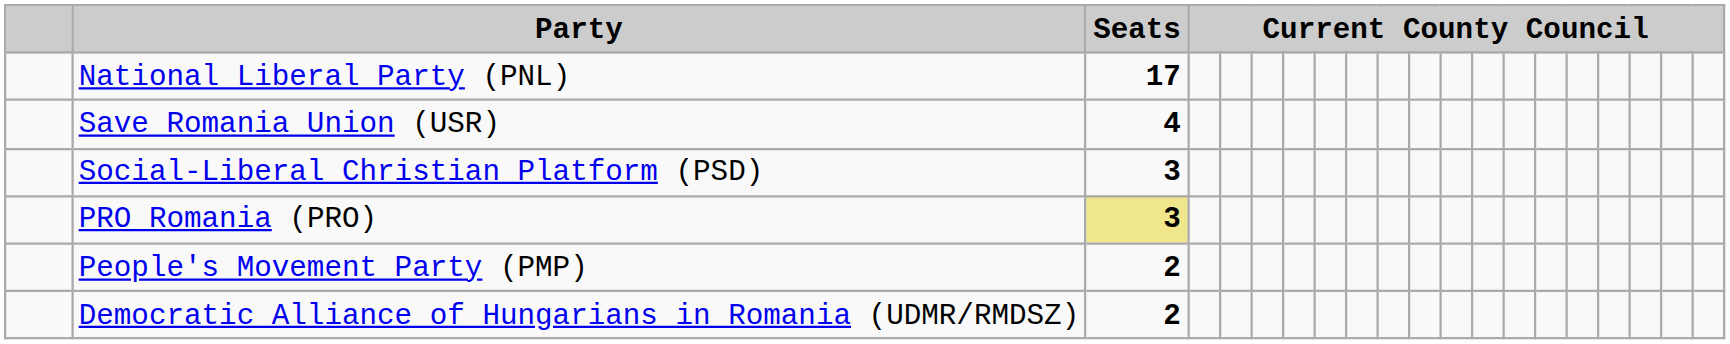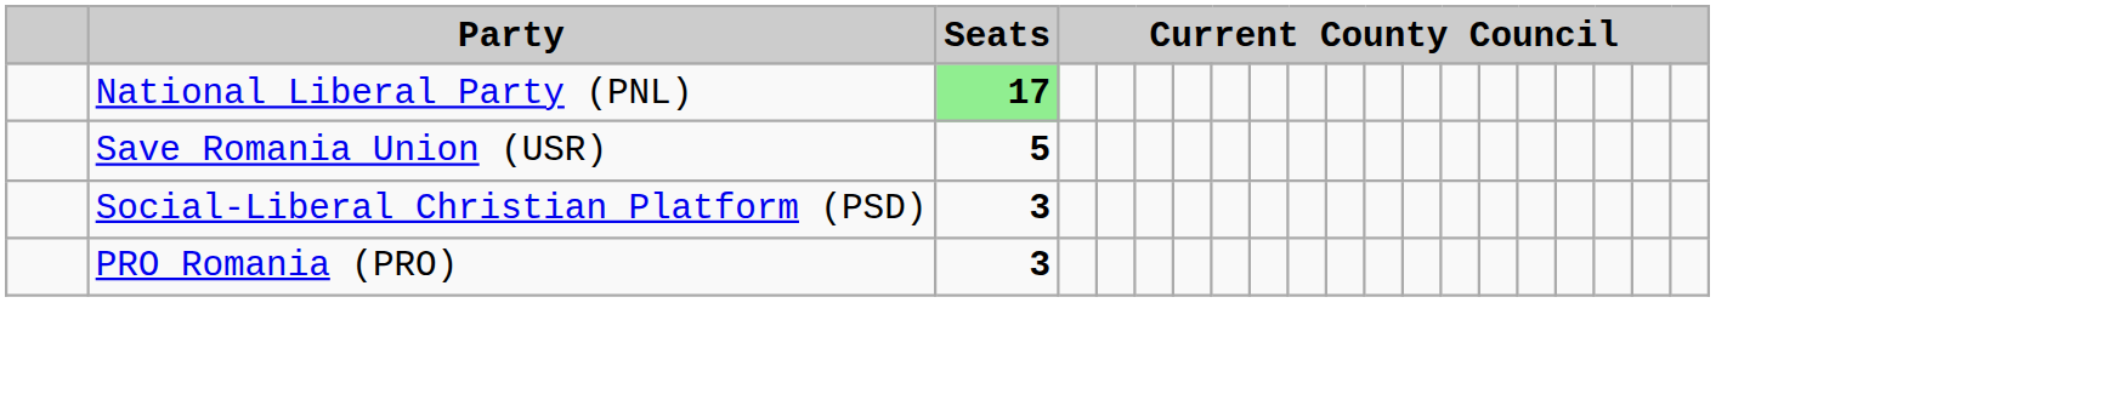 <table class="wikitable">
 <tr>
 <th style="background:#ccc">   </th>
 <th style="background:#ccc">Party</th>
 <th style="background:#ccc">Seats</th>
 <th style="background:#ccc" colspan="17">Current County Council</th>
 </tr>
 <tr>
 <td>  </td>
 <td><a href='#'>National Liberal Party</a> (PNL)</td>
-<td style="text-align: right"><strong>17</strong></td>
+<td style="background: lightgreen; text-align: right"><strong>17</strong></td>
 <td>  </td>
 <td>  </td>
 <td>  </td>
 <td>  </td>
 <td>  </td>
 <td>  </td>
 <td>  </td>
 <td>  </td>
 <td>  </td>
 <td>  </td>
 <td>  </td>
 <td>  </td>
 <td>  </td>
 <td>  </td>
 <td>  </td>
 <td>  </td>
 <td>  </td>
 </tr>
 <tr>
 <td>  </td>
 <td><a href='#'>Save Romania Union</a> (USR)</td>
-<td style="text-align: right"><strong>4</strong></td>
+<td style="text-align: right"><strong>5</strong></td>
 <td>  </td>
 <td>  </td>
 <td>  </td>
 <td>  </td>
 <td>  </td>
 <td> </td>
 <td> </td>
 <td> </td>
 <td> </td>
 <td> </td>
 <td> </td>
 <td> </td>
 <td> </td>
 <td> </td>
 <td> </td>
 <td> </td>
 <td> </td>
 </tr>
 <tr>
 <td>  </td>
 <td><a href='#'>Social-Liberal Christian Platform</a> (PSD)</td>
 <td style="text-align: right"><strong>3</strong></td>
 <td>  </td>
 <td>  </td>
 <td>  </td>
 <td> </td>
 <td> </td>
 <td> </td>
 <td> </td>
 <td> </td>
 <td> </td>
 <td> </td>
 <td> </td>
 <td> </td>
 <td> </td>
 <td> </td>
 <td> </td>
 <td> </td>
 <td> </td>
 </tr>
 <tr>
 <td>  </td>
 <td><a href='#'>PRO Romania</a> (PRO)</td>
-<td style="background: khaki; text-align: right"><strong>3</strong></td>
+<td style="text-align: right"><strong>3</strong></td>
 <td>  </td>
 <td>  </td>
 <td>  </td>
 <td> </td>
 <td> </td>
 <td> </td>
 <td> </td>
 <td> </td>
 <td> </td>
 <td> </td>
 <td> </td>
 <td> </td>
 <td> </td>
 <td> </td>
 <td> </td>
 <td> </td>
 <td> </td>
 </tr>
-<tr>
-<td>  </td>
-<td><a href='#'>People's Movement Party</a> (PMP)</td>
-<td style="text-align: right"><strong>2</strong></td>
-<td>  </td>
-<td>  </td>
-<td> </td>
-<td> </td>
-<td> </td>
-<td> </td>
-<td> </td>
-<td> </td>
-<td> </td>
-<td> </td>
-<td> </td>
-<td> </td>
-<td> </td>
-<td> </td>
-<td> </td>
-<td> </td>
-<td> </td>
-</tr>
-<tr>
-<td>  </td>
-<td><a href='#'>Democratic Alliance of Hungarians in Romania</a> (UDMR/RMDSZ)</td>
-<td style="text-align: right"><strong>2</strong></td>
-<td>  </td>
-<td>  </td>
-<td> </td>
-<td> </td>
-<td> </td>
-<td> </td>
-<td> </td>
-<td> </td>
-<td> </td>
-<td> </td>
-<td> </td>
-<td> </td>
-<td> </td>
-<td> </td>
-<td> </td>
-<td> </td>
-<td> </td>
-</tr>
 </table>
